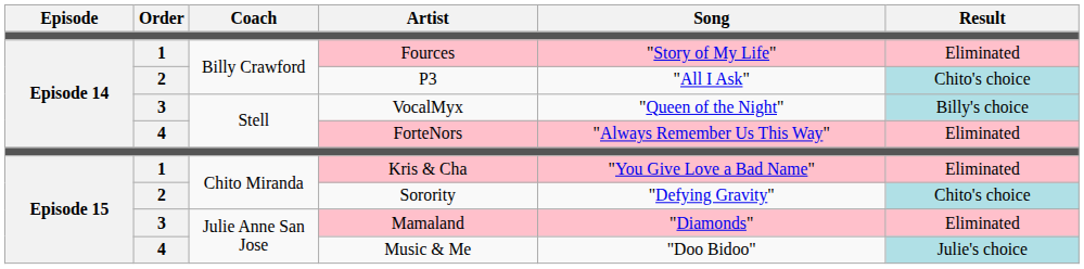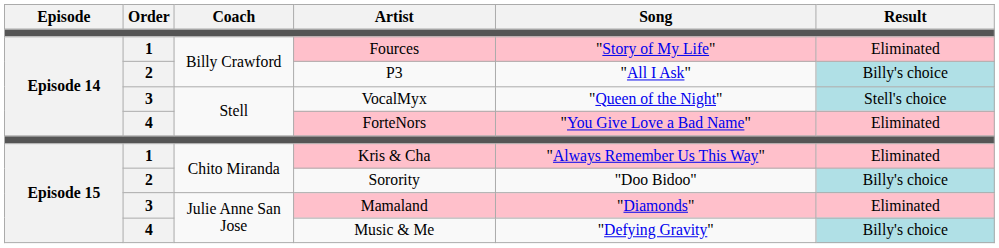 <table class="wikitable" style="text-align:center; width:80%">
 <tr>
 <th width="10%">Episode</th>
 <th width="1%">Order</th>
 <th width="10%">Coach</th>
 <th width="17%">Artist</th>
 <th width="27%">Song</th>
 <th width="15%">Result</th>
 </tr>
 <tr>
 <td colspan=6 bgcolor=555555></td>
 </tr>
 <tr>
 <th rowspan=4>Episode 14<br></th>
 <th scope=row>1</th>
 <td rowspan=2>Billy Crawford</td>
 <td bgcolor=pink>Fources</td>
 <td bgcolor=pink>"<a href='#'>Story of My Life</a>"</td>
 <td bgcolor=pink>Eliminated</td>
 </tr>
 <tr>
 <th scope=row>2</th>
 <td>P3</td>
 <td>"<a href='#'>All I Ask</a>"</td>
-<td bgcolor="#B0E0E6">Chito's choice</td>
+<td bgcolor="#B0E0E6">Billy's choice</td>
 </tr>
 <tr>
 <th scope=row>3</th>
 <td rowspan=2>Stell</td>
 <td>VocalMyx</td>
 <td>"<a href='#'>Queen of the Night</a>"</td>
-<td bgcolor="#B0E0E6">Billy's choice</td>
+<td bgcolor="#B0E0E6">Stell's choice</td>
 </tr>
 <tr>
 <th scope=row>4</th>
 <td bgcolor=pink>ForteNors</td>
-<td bgcolor=pink>"<a href='#'>Always Remember Us This Way</a>"</td>
+<td bgcolor=pink>"<a href='#'>You Give Love a Bad Name</a>"</td>
 <td bgcolor=pink>Eliminated</td>
 </tr>
 <tr>
 <td colspan=6 bgcolor=555555></td>
 </tr>
 <tr>
 <th rowspan=4>Episode 15<br></th>
 <th scope=row>1</th>
 <td rowspan=2>Chito Miranda</td>
 <td bgcolor=pink>Kris & Cha</td>
-<td bgcolor=pink>"<a href='#'>You Give Love a Bad Name</a>"</td>
+<td bgcolor=pink>"<a href='#'>Always Remember Us This Way</a>"</td>
 <td bgcolor=pink>Eliminated</td>
 </tr>
 <tr>
 <th scope=row>2</th>
 <td>Sorority</td>
-<td>"<a href='#'>Defying Gravity</a>"</td>
-<td bgcolor="#B0E0E6">Chito's choice</td>
+<td>"Doo Bidoo"</td>
+<td bgcolor="#B0E0E6">Billy's choice</td>
 </tr>
 <tr>
 <th scope=row>3</th>
 <td rowspan=2>Julie Anne San Jose</td>
 <td bgcolor=pink>Mamaland</td>
 <td bgcolor=pink>"<a href='#'>Diamonds</a>"</td>
 <td bgcolor=pink>Eliminated</td>
 </tr>
 <tr>
 <th scope=row>4</th>
 <td>Music & Me</td>
-<td>"Doo Bidoo"</td>
-<td bgcolor="#B0E0E6">Julie's choice</td>
+<td>"<a href='#'>Defying Gravity</a>"</td>
+<td bgcolor="#B0E0E6">Billy's choice</td>
 </tr>
 </table>
